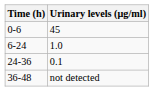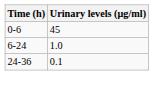 <table class="wikitable" style="float:right; border:1px solid #BBB;margin:.46em 0 0 .2em">
 <tr>
 <th>Time (h)</th>
 <th>Urinary levels (μg/ml)</th>
 </tr>
 <tr>
 <td>0-6</td>
 <td>45</td>
 </tr>
 <tr>
 <td>6-24</td>
 <td>1.0</td>
 </tr>
 <tr>
 <td>24-36</td>
 <td>0.1</td>
 </tr>
-<tr>
-<td>36-48</td>
-<td>not detected</td>
-</tr>
 </table>
